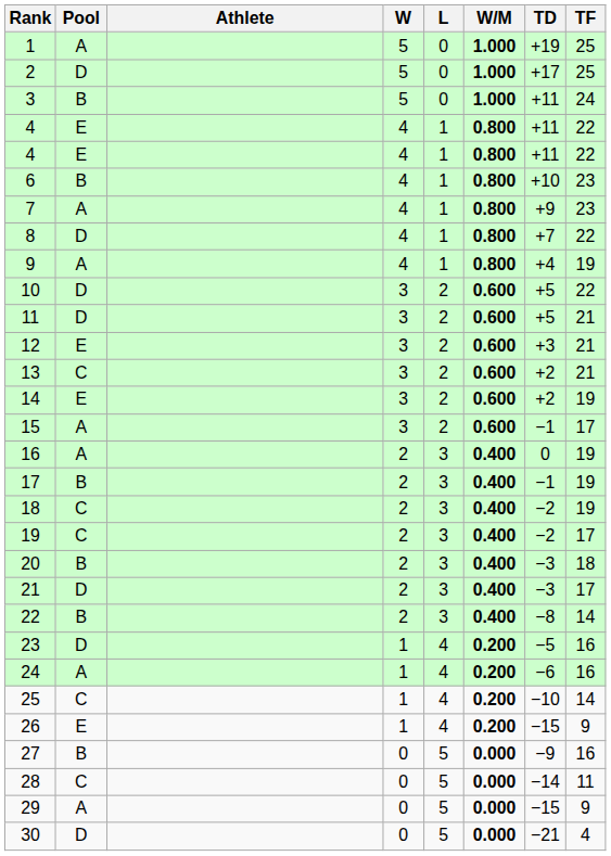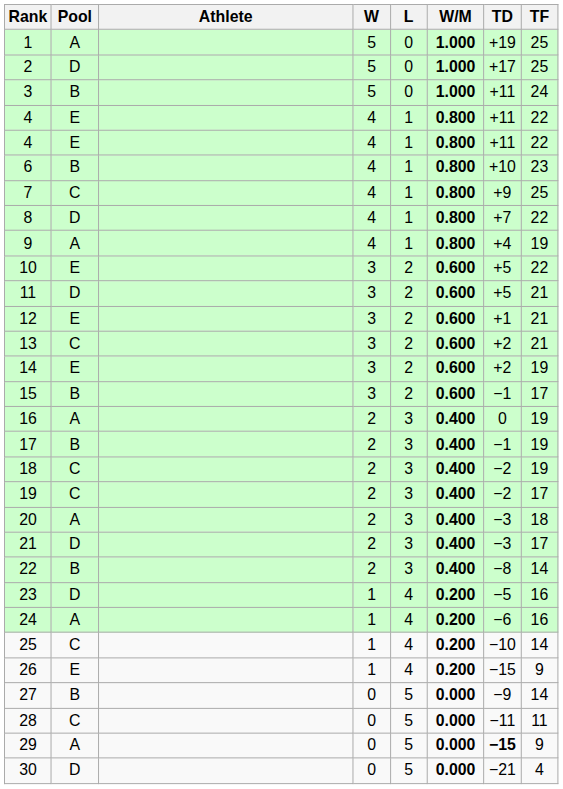 <table class=wikitable style="text-align:center">
 <tr>
 <th width=40>Rank</th>
 <th width=40>Pool</th>
 <th width=250>Athlete</th>
 <th width=30>W</th>
 <th width=30>L</th>
 <th width=50>W/M</th>
 <th width=30>TD</th>
 <th width=30>TF</th>
 </tr>
 <tr bgcolor="ccffcc">
 <td>1</td>
 <td>A</td>
 <td align=left></td>
 <td>5</td>
 <td>0</td>
 <td><strong>1.000</strong></td>
 <td>+19</td>
 <td>25</td>
 </tr>
 <tr bgcolor="ccffcc">
 <td>2</td>
 <td>D</td>
 <td align=left></td>
 <td>5</td>
 <td>0</td>
 <td><strong>1.000</strong></td>
 <td>+17</td>
 <td>25</td>
 </tr>
 <tr bgcolor="ccffcc">
 <td>3</td>
 <td>B</td>
 <td align=left></td>
 <td>5</td>
 <td>0</td>
 <td><strong>1.000</strong></td>
 <td>+11</td>
 <td>24</td>
 </tr>
 <tr bgcolor="ccffcc">
 <td>4</td>
 <td>E</td>
 <td align=left></td>
 <td>4</td>
 <td>1</td>
 <td><strong>0.800</strong></td>
 <td>+11</td>
 <td>22</td>
 </tr>
 <tr bgcolor="ccffcc">
 <td>4</td>
 <td>E</td>
 <td align=left></td>
 <td>4</td>
 <td>1</td>
 <td><strong>0.800</strong></td>
 <td>+11</td>
 <td>22</td>
 </tr>
 <tr bgcolor="ccffcc">
 <td>6</td>
 <td>B</td>
 <td align=left></td>
 <td>4</td>
 <td>1</td>
 <td><strong>0.800</strong></td>
 <td>+10</td>
 <td>23</td>
 </tr>
 <tr bgcolor="ccffcc">
 <td>7</td>
-<td>A</td>
+<td>C</td>
 <td align=left></td>
 <td>4</td>
 <td>1</td>
 <td><strong>0.800</strong></td>
 <td>+9</td>
-<td>23</td>
+<td>25</td>
 </tr>
 <tr bgcolor="ccffcc">
 <td>8</td>
 <td>D</td>
 <td align=left></td>
 <td>4</td>
 <td>1</td>
 <td><strong>0.800</strong></td>
 <td>+7</td>
 <td>22</td>
 </tr>
 <tr bgcolor="ccffcc">
 <td>9</td>
 <td>A</td>
 <td align=left></td>
 <td>4</td>
 <td>1</td>
 <td><strong>0.800</strong></td>
 <td>+4</td>
 <td>19</td>
 </tr>
 <tr bgcolor="ccffcc">
 <td>10</td>
-<td>D</td>
+<td>E</td>
 <td align=left></td>
 <td>3</td>
 <td>2</td>
 <td><strong>0.600</strong></td>
 <td>+5</td>
 <td>22</td>
 </tr>
 <tr bgcolor="ccffcc">
 <td>11</td>
 <td>D</td>
 <td align=left></td>
 <td>3</td>
 <td>2</td>
 <td><strong>0.600</strong></td>
 <td>+5</td>
 <td>21</td>
 </tr>
 <tr bgcolor="ccffcc">
 <td>12</td>
 <td>E</td>
 <td align=left></td>
 <td>3</td>
 <td>2</td>
 <td><strong>0.600</strong></td>
-<td>+3</td>
+<td>+1</td>
 <td>21</td>
 </tr>
 <tr bgcolor="ccffcc">
 <td>13</td>
 <td>C</td>
 <td align=left></td>
 <td>3</td>
 <td>2</td>
 <td><strong>0.600</strong></td>
 <td>+2</td>
 <td>21</td>
 </tr>
 <tr bgcolor="ccffcc">
 <td>14</td>
 <td>E</td>
 <td align=left></td>
 <td>3</td>
 <td>2</td>
 <td><strong>0.600</strong></td>
 <td>+2</td>
 <td>19</td>
 </tr>
 <tr bgcolor="ccffcc">
 <td>15</td>
-<td>A</td>
+<td>B</td>
 <td align=left></td>
 <td>3</td>
 <td>2</td>
 <td><strong>0.600</strong></td>
 <td>−1</td>
 <td>17</td>
 </tr>
 <tr bgcolor="ccffcc">
 <td>16</td>
 <td>A</td>
 <td align=left></td>
 <td>2</td>
 <td>3</td>
 <td><strong>0.400</strong></td>
 <td>0</td>
 <td>19</td>
 </tr>
 <tr bgcolor="ccffcc">
 <td>17</td>
 <td>B</td>
 <td align=left></td>
 <td>2</td>
 <td>3</td>
 <td><strong>0.400</strong></td>
 <td>−1</td>
 <td>19</td>
 </tr>
 <tr bgcolor="ccffcc">
 <td>18</td>
 <td>C</td>
 <td align=left></td>
 <td>2</td>
 <td>3</td>
 <td><strong>0.400</strong></td>
 <td>−2</td>
 <td>19</td>
 </tr>
 <tr bgcolor="ccffcc">
 <td>19</td>
 <td>C</td>
 <td align=left></td>
 <td>2</td>
 <td>3</td>
 <td><strong>0.400</strong></td>
 <td>−2</td>
 <td>17</td>
 </tr>
 <tr bgcolor="ccffcc">
 <td>20</td>
-<td>B</td>
+<td>A</td>
 <td align=left></td>
 <td>2</td>
 <td>3</td>
 <td><strong>0.400</strong></td>
 <td>−3</td>
 <td>18</td>
 </tr>
 <tr bgcolor="ccffcc">
 <td>21</td>
 <td>D</td>
 <td align=left></td>
 <td>2</td>
 <td>3</td>
 <td><strong>0.400</strong></td>
 <td>−3</td>
 <td>17</td>
 </tr>
 <tr bgcolor="ccffcc">
 <td>22</td>
 <td>B</td>
 <td align=left></td>
 <td>2</td>
 <td>3</td>
 <td><strong>0.400</strong></td>
 <td>−8</td>
 <td>14</td>
 </tr>
 <tr bgcolor="ccffcc">
 <td>23</td>
 <td>D</td>
 <td align=left></td>
 <td>1</td>
 <td>4</td>
 <td><strong>0.200</strong></td>
 <td>−5</td>
 <td>16</td>
 </tr>
 <tr bgcolor="ccffcc">
 <td>24</td>
 <td>A</td>
 <td align=left></td>
 <td>1</td>
 <td>4</td>
 <td><strong>0.200</strong></td>
 <td>−6</td>
 <td>16</td>
 </tr>
 <tr>
 <td>25</td>
 <td>C</td>
 <td align=left></td>
 <td>1</td>
 <td>4</td>
 <td><strong>0.200</strong></td>
 <td>−10</td>
 <td>14</td>
 </tr>
 <tr>
 <td>26</td>
 <td>E</td>
 <td align=left></td>
 <td>1</td>
 <td>4</td>
 <td><strong>0.200</strong></td>
 <td>−15</td>
 <td>9</td>
 </tr>
 <tr>
 <td>27</td>
 <td>B</td>
 <td align=left></td>
 <td>0</td>
 <td>5</td>
 <td><strong>0.000</strong></td>
 <td>−9</td>
-<td>16</td>
+<td>14</td>
 </tr>
 <tr>
 <td>28</td>
 <td>C</td>
 <td align=left></td>
 <td>0</td>
 <td>5</td>
 <td><strong>0.000</strong></td>
-<td>−14</td>
+<td>−11</td>
 <td>11</td>
 </tr>
 <tr>
 <td>29</td>
 <td>A</td>
 <td align=left></td>
 <td>0</td>
 <td>5</td>
 <td><strong>0.000</strong></td>
-<td>−15</td>
+<td><strong>−15</strong></td>
 <td>9</td>
 </tr>
 <tr>
 <td>30</td>
 <td>D</td>
 <td align=left></td>
 <td>0</td>
 <td>5</td>
 <td><strong>0.000</strong></td>
 <td>−21</td>
 <td>4</td>
 </tr>
 </table>
